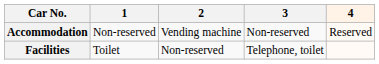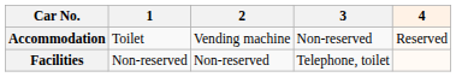 <table class="wikitable">
 <tr>
 <th>Car No.</th>
 <th>1</th>
 <th>2</th>
 <th>3</th>
 <th style="background: #FFF2E6">4</th>
 </tr>
 <tr>
 <th>Accommodation</th>
-<td>Non-reserved</td>
+<td>Toilet</td>
 <td>Vending machine</td>
 <td>Non-reserved</td>
 <td style="background: #FFFAF5">Reserved</td>
 </tr>
 <tr>
 <th>Facilities</th>
-<td>Toilet</td>
+<td>Non-reserved</td>
 <td>Non-reserved</td>
 <td>Telephone, toilet</td>
 <td style="background: #FFFAF5"> </td>
 </tr>
 </table>
